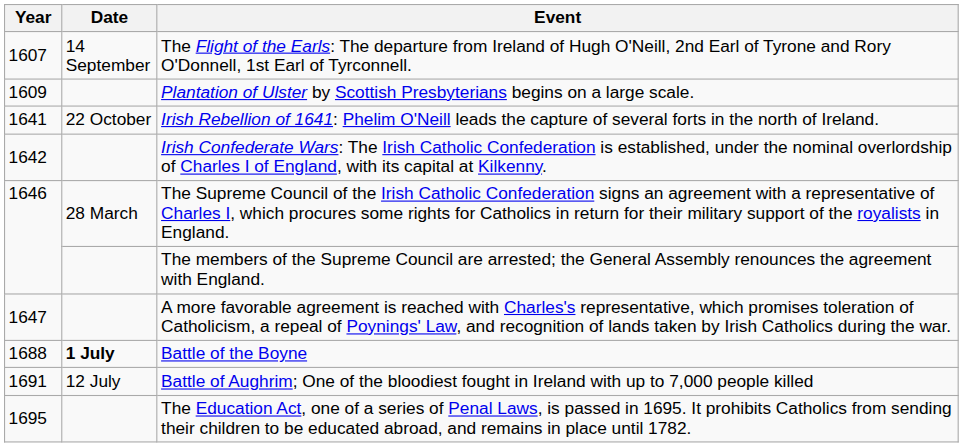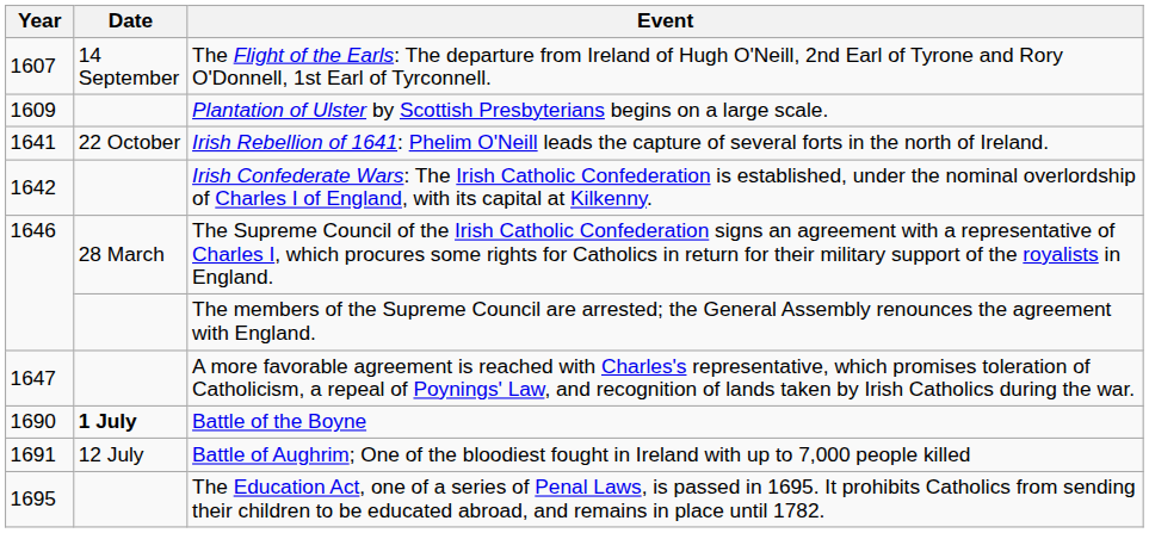 <table class="wikitable" width="100%">
 <tr>
 <th style="width:6%">Year</th>
 <th style="width:10%">Date</th>
 <th>Event</th>
 </tr>
 <tr>
 <td>1607</td>
 <td>14 September</td>
 <td>The <em><a href='#'>Flight of the Earls</a></em>: The departure from Ireland of Hugh O'Neill, 2nd Earl of Tyrone and Rory O'Donnell, 1st Earl of Tyrconnell.</td>
 </tr>
 <tr>
 <td>1609</td>
 <td></td>
 <td><em><a href='#'>Plantation of Ulster</a></em> by <a href='#'>Scottish Presbyterians</a> begins on a large scale.</td>
 </tr>
 <tr>
 <td>1641</td>
 <td>22 October</td>
 <td><em><a href='#'>Irish Rebellion of 1641</a></em>: <a href='#'>Phelim O'Neill</a> leads the capture of several forts in the north of Ireland.</td>
 </tr>
 <tr>
 <td>1642</td>
 <td></td>
 <td><em><a href='#'>Irish Confederate Wars</a></em>: The <a href='#'>Irish Catholic Confederation</a> is established, under the nominal overlordship of <a href='#'>Charles I of England</a>, with its capital at <a href='#'>Kilkenny</a>.</td>
 </tr>
 <tr>
 <td rowspan="2" valign="top">1646</td>
 <td>28 March</td>
 <td>The Supreme Council of the <a href='#'>Irish Catholic Confederation</a> signs an agreement with a representative of <a href='#'>Charles I</a>, which procures some rights for Catholics in return for their military support of the <a href='#'>royalists</a> in England.</td>
 </tr>
 <tr>
 <td></td>
 <td>The members of the Supreme Council are arrested; the General Assembly renounces the agreement with England.</td>
 </tr>
 <tr>
 <td>1647</td>
 <td></td>
 <td>A more favorable agreement is reached with <a href='#'>Charles's</a> representative, which promises toleration of Catholicism, a repeal of <a href='#'>Poynings' Law</a>, and recognition of lands taken by Irish Catholics during the war.</td>
 </tr>
 <tr>
-<td>1688</td>
+<td>1690</td>
 <td><strong>1 July</strong></td>
 <td><a href='#'>Battle of the Boyne</a></td>
 </tr>
 <tr>
 <td>1691</td>
 <td>12 July</td>
 <td><a href='#'>Battle of Aughrim</a>; One of the bloodiest fought in Ireland with up to 7,000 people killed</td>
 </tr>
 <tr>
 <td>1695</td>
 <td></td>
 <td>The <a href='#'>Education Act</a>, one of a series of <a href='#'>Penal Laws</a>, is passed in 1695. It prohibits Catholics from sending their children to be educated abroad, and remains in place until 1782.</td>
 </tr>
 </table>
